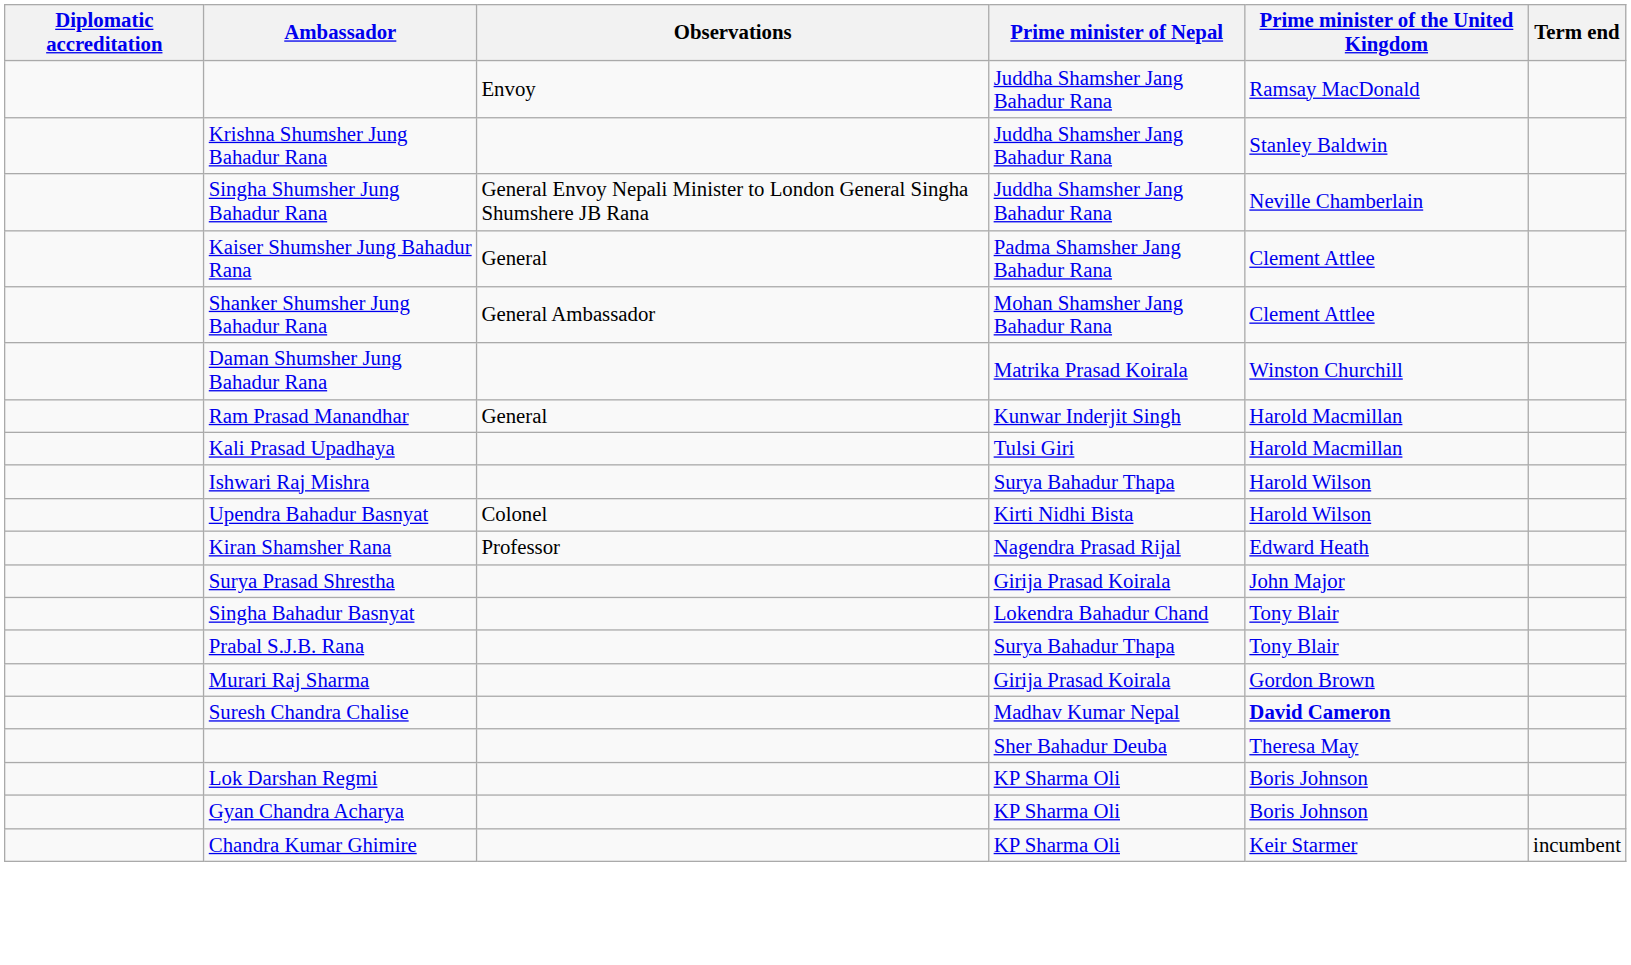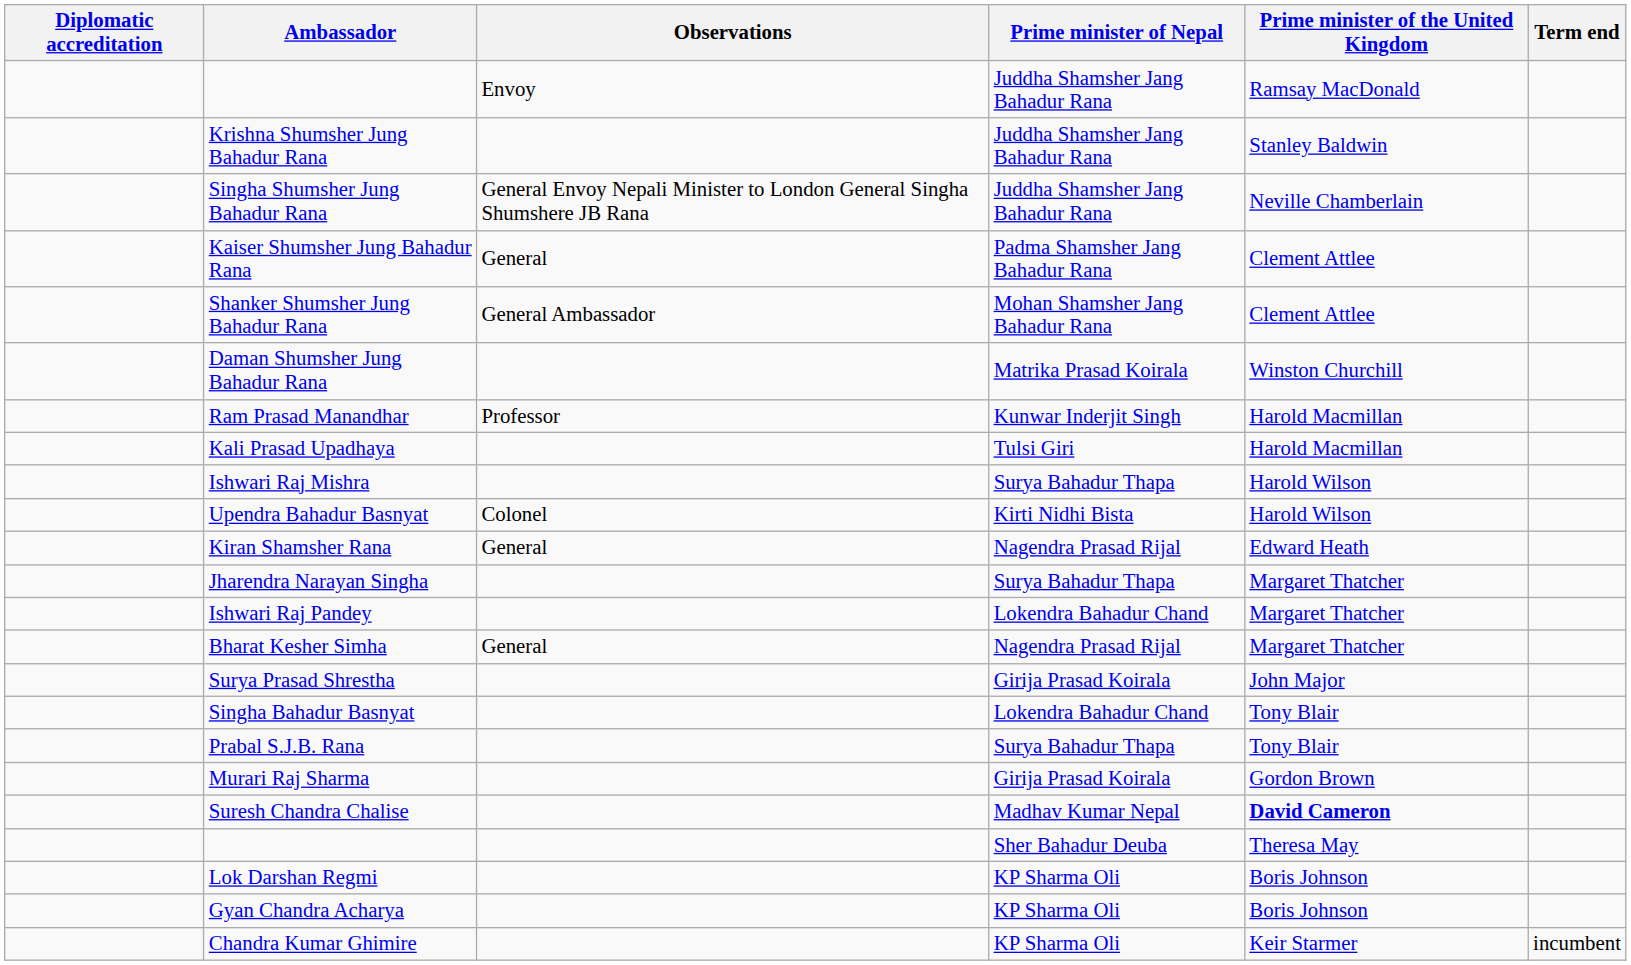 <table class="wikitable sortable">
 <tr>
 <th><a href='#'>Diplomatic accreditation</a></th>
 <th><a href='#'>Ambassador</a></th>
 <th>Observations</th>
 <th><a href='#'>Prime minister of Nepal</a></th>
 <th><a href='#'>Prime minister of the United Kingdom</a></th>
 <th>Term end</th>
 </tr>
 <tr>
 <td></td>
 <td></td>
 <td>Envoy</td>
 <td><a href='#'>Juddha Shamsher Jang Bahadur Rana</a></td>
 <td><a href='#'>Ramsay MacDonald</a></td>
 <td></td>
 </tr>
 <tr>
 <td></td>
 <td><a href='#'>Krishna Shumsher Jung Bahadur Rana</a></td>
 <td></td>
 <td><a href='#'>Juddha Shamsher Jang Bahadur Rana</a></td>
 <td><a href='#'>Stanley Baldwin</a></td>
 <td></td>
 </tr>
 <tr>
 <td></td>
 <td><a href='#'>Singha Shumsher Jung Bahadur Rana</a></td>
 <td>General Envoy Nepali Minister to London General Singha Shumshere JB Rana</td>
 <td><a href='#'>Juddha Shamsher Jang Bahadur Rana</a></td>
 <td><a href='#'>Neville Chamberlain</a></td>
 <td></td>
 </tr>
 <tr>
 <td></td>
 <td><a href='#'>Kaiser Shumsher Jung Bahadur Rana</a></td>
 <td>General</td>
 <td><a href='#'>Padma Shamsher Jang Bahadur Rana</a></td>
 <td><a href='#'>Clement Attlee</a></td>
 <td></td>
 </tr>
 <tr>
 <td></td>
 <td><a href='#'>Shanker Shumsher Jung Bahadur Rana</a></td>
 <td>General Ambassador</td>
 <td><a href='#'>Mohan Shamsher Jang Bahadur Rana</a></td>
 <td><a href='#'>Clement Attlee</a></td>
 <td></td>
 </tr>
 <tr>
 <td></td>
 <td><a href='#'>Daman Shumsher Jung Bahadur Rana</a></td>
 <td></td>
 <td><a href='#'>Matrika Prasad Koirala</a></td>
 <td><a href='#'>Winston Churchill</a></td>
 <td></td>
 </tr>
 <tr>
 <td></td>
 <td><a href='#'>Ram Prasad Manandhar</a></td>
-<td>General</td>
+<td>Professor</td>
 <td><a href='#'>Kunwar Inderjit Singh</a></td>
 <td><a href='#'>Harold Macmillan</a></td>
 <td></td>
 </tr>
 <tr>
 <td></td>
 <td><a href='#'>Kali Prasad Upadhaya</a></td>
 <td></td>
 <td><a href='#'>Tulsi Giri</a></td>
 <td><a href='#'>Harold Macmillan</a></td>
 <td></td>
 </tr>
 <tr>
 <td></td>
 <td><a href='#'>Ishwari Raj Mishra</a></td>
 <td></td>
 <td><a href='#'>Surya Bahadur Thapa</a></td>
 <td><a href='#'>Harold Wilson</a></td>
 <td></td>
 </tr>
 <tr>
 <td></td>
 <td><a href='#'>Upendra Bahadur Basnyat</a></td>
 <td>Colonel</td>
 <td><a href='#'>Kirti Nidhi Bista</a></td>
 <td><a href='#'>Harold Wilson</a></td>
 <td></td>
 </tr>
 <tr>
 <td></td>
 <td><a href='#'>Kiran Shamsher Rana</a></td>
-<td>Professor</td>
+<td>General</td>
 <td><a href='#'>Nagendra Prasad Rijal</a></td>
 <td><a href='#'>Edward Heath</a></td>
+<td></td>
+</tr>
+<tr>
+<td></td>
+<td><a href='#'>Jharendra Narayan Singha</a></td>
+<td></td>
+<td><a href='#'>Surya Bahadur Thapa</a></td>
+<td><a href='#'>Margaret Thatcher</a></td>
+<td></td>
+</tr>
+<tr>
+<td></td>
+<td><a href='#'>Ishwari Raj Pandey</a></td>
+<td></td>
+<td><a href='#'>Lokendra Bahadur Chand</a></td>
+<td><a href='#'>Margaret Thatcher</a></td>
+<td></td>
+</tr>
+<tr>
+<td></td>
+<td><a href='#'>Bharat Kesher Simha</a></td>
+<td>General</td>
+<td><a href='#'>Nagendra Prasad Rijal</a></td>
+<td><a href='#'>Margaret Thatcher</a></td>
 <td></td>
 </tr>
 <tr>
 <td></td>
 <td><a href='#'>Surya Prasad Shrestha</a></td>
 <td></td>
 <td><a href='#'>Girija Prasad Koirala</a></td>
 <td><a href='#'>John Major</a></td>
 <td></td>
 </tr>
 <tr>
 <td></td>
 <td><a href='#'>Singha Bahadur Basnyat</a></td>
 <td></td>
 <td><a href='#'>Lokendra Bahadur Chand</a></td>
 <td><a href='#'>Tony Blair</a></td>
 <td></td>
 </tr>
 <tr>
 <td></td>
 <td><a href='#'>Prabal S.J.B. Rana</a></td>
 <td></td>
 <td><a href='#'>Surya Bahadur Thapa</a></td>
 <td><a href='#'>Tony Blair</a></td>
 <td></td>
 </tr>
 <tr>
 <td></td>
 <td><a href='#'>Murari Raj Sharma</a></td>
 <td></td>
 <td><a href='#'>Girija Prasad Koirala</a></td>
 <td><a href='#'>Gordon Brown</a></td>
 <td></td>
 </tr>
 <tr>
 <td></td>
 <td><a href='#'>Suresh Chandra Chalise</a></td>
 <td></td>
 <td><a href='#'>Madhav Kumar Nepal</a></td>
 <td><strong><a href='#'>David Cameron</a></strong></td>
 <td></td>
 </tr>
 <tr>
 <td></td>
 <td></td>
 <td></td>
 <td><a href='#'>Sher Bahadur Deuba</a></td>
 <td><a href='#'>Theresa May</a></td>
 <td></td>
 </tr>
 <tr>
 <td></td>
 <td><a href='#'>Lok Darshan Regmi</a></td>
 <td></td>
 <td><a href='#'>KP Sharma Oli</a></td>
 <td><a href='#'>Boris Johnson</a></td>
 <td></td>
 </tr>
 <tr>
 <td></td>
 <td><a href='#'>Gyan Chandra Acharya</a></td>
 <td></td>
 <td><a href='#'>KP Sharma Oli</a></td>
 <td><a href='#'>Boris Johnson</a></td>
 <td></td>
 </tr>
 <tr>
 <td></td>
 <td><a href='#'>Chandra Kumar Ghimire</a></td>
 <td></td>
 <td><a href='#'>KP Sharma Oli</a></td>
 <td><a href='#'>Keir Starmer</a></td>
 <td>incumbent</td>
 </tr>
 </table>
